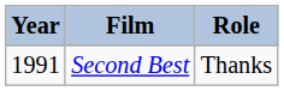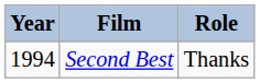 <table class="wikitable" style="font-size:95%;">
 <tr>
 <th style="background:#B0C4DE;">Year</th>
 <th style="background:#B0C4DE;">Film</th>
 <th style="background:#B0C4DE;">Role</th>
 </tr>
 <tr>
-<td>1991</td>
+<td>1994</td>
 <td><em><a href='#'>Second Best</a></em></td>
 <td>Thanks</td>
 </tr>
 </table>
